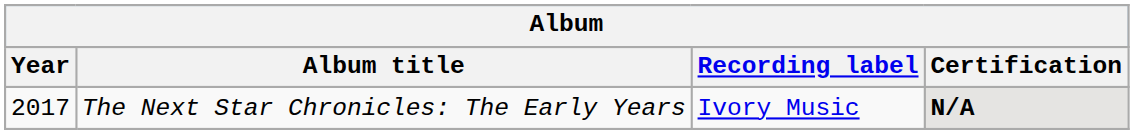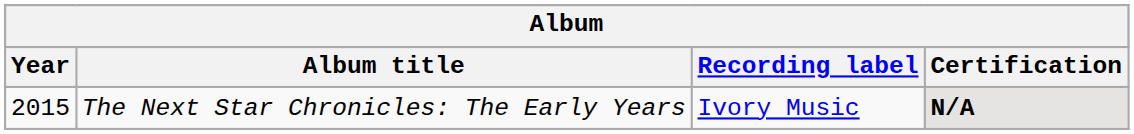 <table class="wikitable" style="font-size: 90%;">
 <tr style="background:#75b2dd; text-align:center;">
 <th colspan="4">Album</th>
 </tr>
 <tr>
 <th>Year</th>
 <th>Album title</th>
 <th><a href='#'>Recording label</a></th>
 <th>Certification</th>
 </tr>
 <tr>
-<td>2017</td>
+<td>2015</td>
 <td><em>The Next Star Chronicles: The Early Years</em></td>
 <td><a href='#'>Ivory Music</a></td>
 <td style="background:#e5e4e2;"><strong>N/A</strong></td>
 </tr>
 </table>
